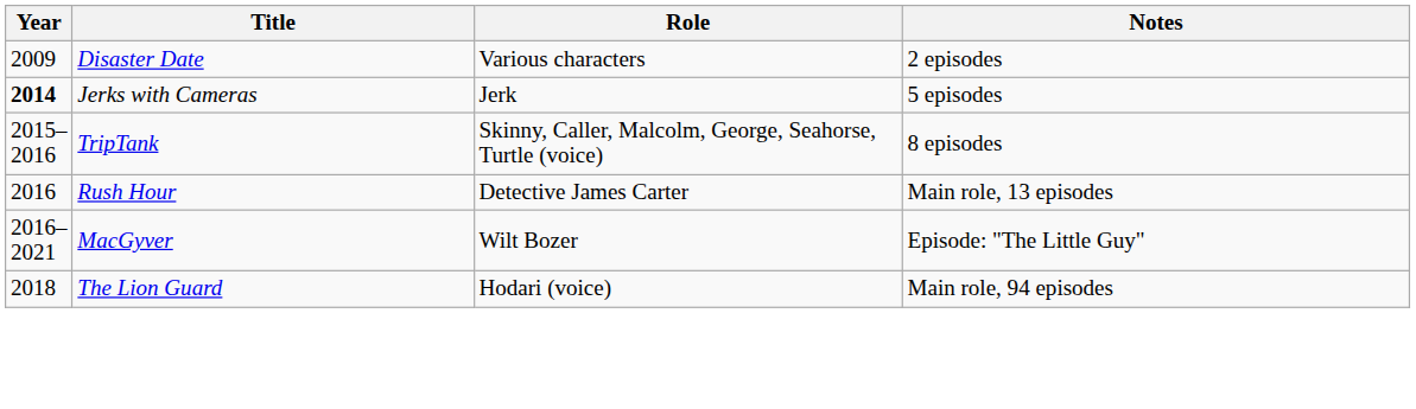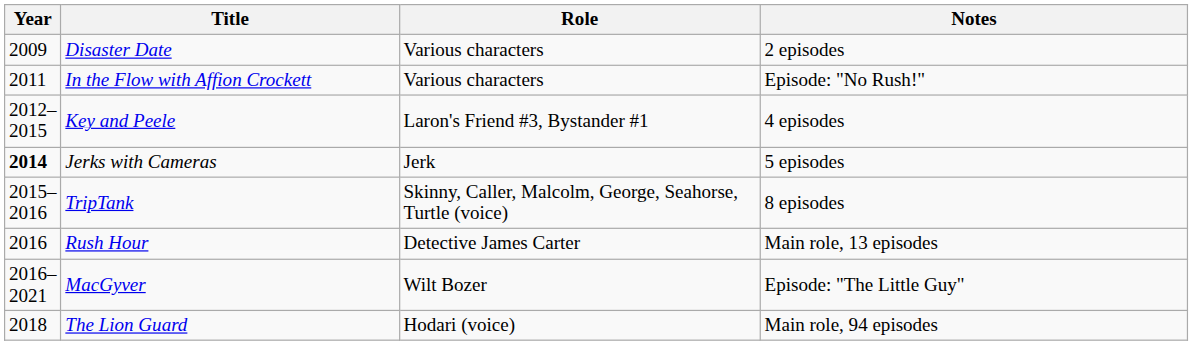 <table class="wikitable sortable">
 <tr>
 <th scope="col" style="width:1em;">Year</th>
 <th scope="col" style="width:17.3em;">Title</th>
 <th scope="col" style="width:18.5em;">Role</th>
 <th scope="col" style="width:22em;">Notes</th>
 </tr>
 <tr>
 <td>2009</td>
 <td><em><a href='#'>Disaster Date</a></em></td>
 <td>Various characters</td>
 <td>2 episodes</td>
+</tr>
+<tr>
+<td>2011</td>
+<td><em><a href='#'>In the Flow with Affion Crockett</a></em></td>
+<td>Various characters</td>
+<td>Episode: "No Rush!"</td>
+</tr>
+<tr>
+<td>2012–2015</td>
+<td><em><a href='#'>Key and Peele</a></em></td>
+<td>Laron's Friend #3, Bystander #1</td>
+<td>4 episodes</td>
 </tr>
 <tr>
 <td><strong>2014</strong></td>
 <td><em>Jerks with Cameras</em></td>
 <td>Jerk</td>
 <td>5 episodes</td>
 </tr>
 <tr>
 <td>2015–2016</td>
 <td><em><a href='#'>TripTank</a></em></td>
 <td>Skinny, Caller, Malcolm, George, Seahorse, Turtle (voice)</td>
 <td>8 episodes</td>
 </tr>
 <tr>
 <td>2016</td>
 <td><em><a href='#'>Rush Hour</a></em></td>
 <td>Detective James Carter</td>
 <td>Main role, 13 episodes</td>
 </tr>
 <tr>
 <td>2016–2021</td>
 <td><em><a href='#'>MacGyver</a></em></td>
 <td>Wilt Bozer</td>
 <td>Episode: "The Little Guy"</td>
 </tr>
 <tr>
 <td>2018</td>
 <td><em><a href='#'>The Lion Guard</a></em></td>
 <td>Hodari (voice)</td>
 <td>Main role, 94 episodes</td>
 </tr>
 </table>
